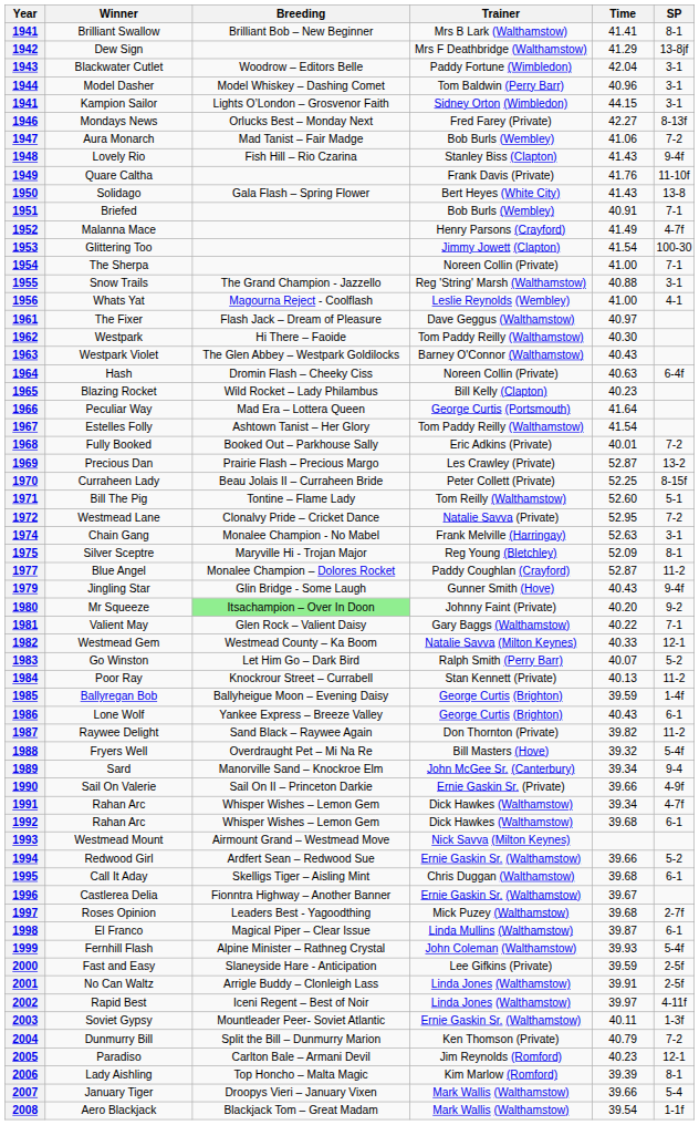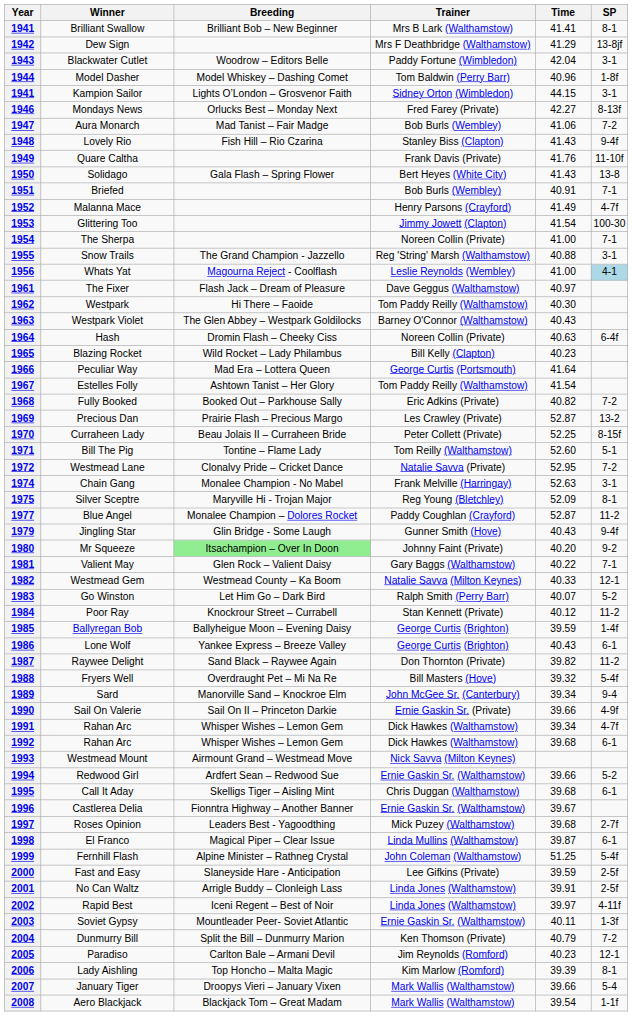 <table class="wikitable" style="text-align:center">
 <tr>
 <th width=50>Year</th>
 <th width=200>Winner</th>
 <th width=300>Breeding</th>
 <th width=250>Trainer</th>
 <th width=80>Time</th>
 <th width=50>SP</th>
 </tr>
 <tr>
 <th><a href='#'>1941</a></th>
 <td>Brilliant Swallow</td>
 <td>Brilliant Bob – New Beginner</td>
 <td>Mrs B Lark <a href='#'>(Walthamstow)</a></td>
 <td>41.41</td>
 <td>8-1</td>
 </tr>
 <tr>
 <th><a href='#'>1942</a></th>
 <td>Dew Sign</td>
 <td></td>
 <td>Mrs F Deathbridge <a href='#'>(Walthamstow)</a></td>
 <td>41.29</td>
 <td>13-8jf</td>
 </tr>
 <tr>
 <th><a href='#'>1943</a></th>
 <td>Blackwater Cutlet</td>
 <td>Woodrow – Editors Belle</td>
 <td>Paddy Fortune <a href='#'>(Wimbledon)</a></td>
 <td>42.04</td>
 <td>3-1</td>
 </tr>
 <tr>
 <th><a href='#'>1944</a></th>
 <td>Model Dasher</td>
 <td>Model Whiskey – Dashing Comet</td>
 <td>Tom Baldwin <a href='#'>(Perry Barr)</a></td>
 <td>40.96</td>
-<td>3-1</td>
+<td>1-8f</td>
 </tr>
 <tr>
 <th><a href='#'>1941</a></th>
 <td>Kampion Sailor</td>
 <td>Lights O’London – Grosvenor Faith</td>
 <td><a href='#'>Sidney Orton</a> <a href='#'>(Wimbledon)</a></td>
 <td>44.15</td>
 <td>3-1</td>
 </tr>
 <tr>
 <th><a href='#'>1946</a></th>
 <td>Mondays News</td>
 <td>Orlucks Best – Monday Next</td>
 <td>Fred Farey (Private)</td>
 <td>42.27</td>
 <td>8-13f</td>
 </tr>
 <tr>
 <th><a href='#'>1947</a></th>
 <td>Aura Monarch</td>
 <td>Mad Tanist – Fair Madge</td>
 <td>Bob Burls <a href='#'>(Wembley)</a></td>
 <td>41.06</td>
 <td>7-2</td>
 </tr>
 <tr>
 <th><a href='#'>1948</a></th>
 <td>Lovely Rio</td>
 <td>Fish Hill – Rio Czarina</td>
 <td>Stanley Biss <a href='#'>(Clapton)</a></td>
 <td>41.43</td>
 <td>9-4f</td>
 </tr>
 <tr>
 <th><a href='#'>1949</a></th>
 <td>Quare Caltha</td>
 <td></td>
 <td>Frank Davis (Private)</td>
 <td>41.76</td>
 <td>11-10f</td>
 </tr>
 <tr>
 <th><a href='#'>1950</a></th>
 <td>Solidago</td>
 <td>Gala Flash – Spring Flower</td>
 <td>Bert Heyes <a href='#'>(White City)</a></td>
 <td>41.43</td>
 <td>13-8</td>
 </tr>
 <tr>
 <th><a href='#'>1951</a></th>
 <td>Briefed</td>
 <td></td>
 <td>Bob Burls <a href='#'>(Wembley)</a></td>
 <td>40.91</td>
 <td>7-1</td>
 </tr>
 <tr>
 <th><a href='#'>1952</a></th>
 <td>Malanna Mace</td>
 <td></td>
 <td>Henry Parsons <a href='#'>(Crayford)</a></td>
 <td>41.49</td>
 <td>4-7f</td>
 </tr>
 <tr>
 <th><a href='#'>1953</a></th>
 <td>Glittering Too</td>
 <td></td>
 <td><a href='#'>Jimmy Jowett</a> <a href='#'>(Clapton)</a></td>
 <td>41.54</td>
 <td>100-30</td>
 </tr>
 <tr>
 <th><a href='#'>1954</a></th>
 <td>The Sherpa</td>
 <td></td>
 <td>Noreen Collin (Private)</td>
 <td>41.00</td>
 <td>7-1</td>
 </tr>
 <tr>
 <th><a href='#'>1955</a></th>
 <td>Snow Trails</td>
 <td>The Grand Champion - Jazzello</td>
 <td>Reg 'String' Marsh <a href='#'>(Walthamstow)</a></td>
 <td>40.88</td>
 <td>3-1</td>
 </tr>
 <tr>
 <th><a href='#'>1956</a></th>
 <td>Whats Yat</td>
 <td><a href='#'>Magourna Reject</a> - Coolflash</td>
 <td><a href='#'>Leslie Reynolds</a> <a href='#'>(Wembley)</a></td>
 <td>41.00</td>
-<td>4-1</td>
+<td style="background: lightblue;">4-1</td>
 </tr>
 <tr>
 <th><a href='#'>1961</a></th>
 <td>The Fixer</td>
 <td>Flash Jack – Dream of Pleasure</td>
 <td>Dave Geggus <a href='#'>(Walthamstow)</a></td>
 <td>40.97</td>
 <td></td>
 </tr>
 <tr>
 <th><a href='#'>1962</a></th>
 <td>Westpark</td>
 <td>Hi There – Faoide</td>
 <td>Tom Paddy Reilly <a href='#'>(Walthamstow)</a></td>
 <td>40.30</td>
 <td></td>
 </tr>
 <tr>
 <th><a href='#'>1963</a></th>
 <td>Westpark Violet</td>
 <td>The Glen Abbey – Westpark Goldilocks</td>
 <td>Barney O'Connor <a href='#'>(Walthamstow)</a></td>
 <td>40.43</td>
 <td></td>
 </tr>
 <tr>
 <th><a href='#'>1964</a></th>
 <td>Hash</td>
 <td>Dromin Flash – Cheeky Ciss</td>
 <td>Noreen Collin (Private)</td>
 <td>40.63</td>
 <td>6-4f</td>
 </tr>
 <tr>
 <th><a href='#'>1965</a></th>
 <td>Blazing Rocket</td>
 <td>Wild Rocket – Lady Philambus</td>
 <td>Bill Kelly <a href='#'>(Clapton)</a></td>
 <td>40.23</td>
 <td></td>
 </tr>
 <tr>
 <th><a href='#'>1966</a></th>
 <td>Peculiar Way</td>
 <td>Mad Era – Lottera Queen</td>
 <td><a href='#'>George Curtis</a> <a href='#'>(Portsmouth)</a></td>
 <td>41.64</td>
 <td></td>
 </tr>
 <tr>
 <th><a href='#'>1967</a></th>
 <td>Estelles Folly</td>
 <td>Ashtown Tanist – Her Glory</td>
 <td>Tom Paddy Reilly <a href='#'>(Walthamstow)</a></td>
 <td>41.54</td>
 <td></td>
 </tr>
 <tr>
 <th><a href='#'>1968</a></th>
 <td>Fully Booked</td>
 <td>Booked Out – Parkhouse Sally</td>
 <td>Eric Adkins (Private)</td>
-<td>40.01</td>
+<td>40.82</td>
 <td>7-2</td>
 </tr>
 <tr>
 <th><a href='#'>1969</a></th>
 <td>Precious Dan</td>
 <td>Prairie Flash – Precious Margo</td>
 <td>Les Crawley (Private)</td>
 <td>52.87</td>
 <td>13-2</td>
 </tr>
 <tr>
 <th><a href='#'>1970</a></th>
 <td>Curraheen Lady</td>
 <td>Beau Jolais II – Curraheen Bride</td>
 <td>Peter Collett (Private)</td>
 <td>52.25</td>
 <td>8-15f</td>
 </tr>
 <tr>
 <th><a href='#'>1971</a></th>
 <td>Bill The Pig</td>
 <td>Tontine – Flame Lady</td>
 <td>Tom Reilly <a href='#'>(Walthamstow)</a></td>
 <td>52.60</td>
 <td>5-1</td>
 </tr>
 <tr>
 <th><a href='#'>1972</a></th>
 <td>Westmead Lane</td>
 <td>Clonalvy Pride – Cricket Dance</td>
 <td><a href='#'>Natalie Savva</a> (Private)</td>
 <td>52.95</td>
 <td>7-2</td>
 </tr>
 <tr>
 <th><a href='#'>1974</a></th>
 <td>Chain Gang</td>
 <td>Monalee Champion - No Mabel</td>
 <td>Frank Melville <a href='#'>(Harringay)</a></td>
 <td>52.63</td>
 <td>3-1</td>
 </tr>
 <tr>
 <th><a href='#'>1975</a></th>
 <td>Silver Sceptre</td>
 <td>Maryville Hi - Trojan Major</td>
 <td>Reg Young  <a href='#'>(Bletchley)</a></td>
 <td>52.09</td>
 <td>8-1</td>
 </tr>
 <tr>
 <th><a href='#'>1977</a></th>
 <td>Blue Angel</td>
 <td>Monalee Champion – <a href='#'>Dolores Rocket</a></td>
 <td>Paddy Coughlan <a href='#'>(Crayford)</a></td>
 <td>52.87</td>
 <td>11-2</td>
 </tr>
 <tr>
 <th><a href='#'>1979</a></th>
 <td>Jingling Star</td>
 <td>Glin Bridge - Some Laugh</td>
 <td>Gunner Smith <a href='#'>(Hove)</a></td>
 <td>40.43</td>
 <td>9-4f</td>
 </tr>
 <tr>
 <th><a href='#'>1980</a></th>
 <td>Mr Squeeze</td>
 <td style="background: lightgreen;">Itsachampion – Over In Doon</td>
 <td>Johnny Faint (Private)</td>
 <td>40.20</td>
 <td>9-2</td>
 </tr>
 <tr>
 <th><a href='#'>1981</a></th>
 <td>Valient May</td>
 <td>Glen Rock – Valient Daisy</td>
 <td>Gary Baggs <a href='#'>(Walthamstow)</a></td>
 <td>40.22</td>
 <td>7-1</td>
 </tr>
 <tr>
 <th><a href='#'>1982</a></th>
 <td>Westmead Gem</td>
 <td>Westmead County – Ka Boom</td>
 <td><a href='#'>Natalie Savva</a> <a href='#'>(Milton Keynes)</a></td>
 <td>40.33</td>
 <td>12-1</td>
 </tr>
 <tr>
 <th><a href='#'>1983</a></th>
 <td>Go Winston</td>
 <td>Let Him Go – Dark Bird</td>
 <td>Ralph Smith <a href='#'>(Perry Barr)</a></td>
 <td>40.07</td>
 <td>5-2</td>
 </tr>
 <tr>
 <th><a href='#'>1984</a></th>
 <td>Poor Ray</td>
 <td>Knockrour Street – Currabell</td>
 <td>Stan Kennett (Private)</td>
-<td>40.13</td>
+<td>40.12</td>
 <td>11-2</td>
 </tr>
 <tr>
 <th><a href='#'>1985</a></th>
 <td><a href='#'>Ballyregan Bob</a></td>
 <td>Ballyheigue Moon – Evening Daisy</td>
 <td><a href='#'>George Curtis</a> <a href='#'>(Brighton)</a></td>
 <td>39.59</td>
 <td>1-4f</td>
 </tr>
 <tr>
 <th><a href='#'>1986</a></th>
 <td>Lone Wolf</td>
 <td>Yankee Express – Breeze Valley</td>
 <td><a href='#'>George Curtis</a> <a href='#'>(Brighton)</a></td>
 <td>40.43</td>
 <td>6-1</td>
 </tr>
 <tr>
 <th><a href='#'>1987</a></th>
 <td>Raywee Delight</td>
 <td>Sand Black – Raywee Again</td>
 <td>Don Thornton (Private)</td>
 <td>39.82</td>
 <td>11-2</td>
 </tr>
 <tr>
 <th><a href='#'>1988</a></th>
 <td>Fryers Well</td>
 <td>Overdraught Pet – Mi Na Re</td>
 <td>Bill Masters <a href='#'>(Hove)</a></td>
 <td>39.32</td>
 <td>5-4f</td>
 </tr>
 <tr>
 <th><a href='#'>1989</a></th>
 <td>Sard</td>
 <td>Manorville Sand – Knockroe Elm</td>
 <td><a href='#'>John McGee Sr.</a> <a href='#'>(Canterbury)</a></td>
 <td>39.34</td>
 <td>9-4</td>
 </tr>
 <tr>
 <th><a href='#'>1990</a></th>
 <td>Sail On Valerie</td>
 <td>Sail On II – Princeton Darkie</td>
 <td><a href='#'>Ernie Gaskin Sr.</a> (Private)</td>
 <td>39.66</td>
 <td>4-9f</td>
 </tr>
 <tr>
 <th><a href='#'>1991</a></th>
 <td>Rahan Arc</td>
 <td>Whisper Wishes – Lemon Gem</td>
 <td>Dick Hawkes <a href='#'>(Walthamstow)</a></td>
 <td>39.34</td>
 <td>4-7f</td>
 </tr>
 <tr>
 <th><a href='#'>1992</a></th>
 <td>Rahan Arc</td>
 <td>Whisper Wishes – Lemon Gem</td>
 <td>Dick Hawkes <a href='#'>(Walthamstow)</a></td>
 <td>39.68</td>
 <td>6-1</td>
 </tr>
 <tr>
 <th><a href='#'>1993</a></th>
 <td>Westmead Mount</td>
 <td>Airmount Grand – Westmead Move</td>
 <td><a href='#'>Nick Savva</a> <a href='#'>(Milton Keynes)</a></td>
 <td></td>
 <td></td>
 </tr>
 <tr>
 <th><a href='#'>1994</a></th>
 <td>Redwood  Girl</td>
 <td>Ardfert Sean – Redwood Sue</td>
 <td><a href='#'>Ernie Gaskin Sr.</a> <a href='#'>(Walthamstow)</a></td>
 <td>39.66</td>
 <td>5-2</td>
 </tr>
 <tr>
 <th><a href='#'>1995</a></th>
 <td>Call It Aday</td>
 <td>Skelligs Tiger – Aisling Mint</td>
 <td>Chris Duggan <a href='#'>(Walthamstow)</a></td>
 <td>39.68</td>
 <td>6-1</td>
 </tr>
 <tr>
 <th><a href='#'>1996</a></th>
 <td>Castlerea Delia</td>
 <td>Fionntra Highway – Another Banner</td>
 <td><a href='#'>Ernie Gaskin Sr.</a> <a href='#'>(Walthamstow)</a></td>
 <td>39.67</td>
 <td></td>
 </tr>
 <tr>
 <th><a href='#'>1997</a></th>
 <td>Roses Opinion</td>
 <td>Leaders Best - Yagoodthing</td>
 <td>Mick Puzey <a href='#'>(Walthamstow)</a></td>
 <td>39.68</td>
 <td>2-7f</td>
 </tr>
 <tr>
 <th><a href='#'>1998</a></th>
 <td>El Franco</td>
 <td>Magical Piper – Clear Issue</td>
 <td><a href='#'>Linda Mullins</a> <a href='#'>(Walthamstow)</a></td>
 <td>39.87</td>
 <td>6-1</td>
 </tr>
 <tr>
 <th><a href='#'>1999</a></th>
 <td>Fernhill Flash</td>
 <td>Alpine Minister – Rathneg Crystal</td>
 <td><a href='#'>John Coleman</a> <a href='#'>(Walthamstow)</a></td>
-<td>39.93</td>
+<td>51.25</td>
 <td>5-4f</td>
 </tr>
 <tr>
 <th><a href='#'>2000</a></th>
 <td>Fast and Easy</td>
 <td>Slaneyside Hare - Anticipation</td>
 <td>Lee Gifkins (Private)</td>
 <td>39.59</td>
 <td>2-5f</td>
 </tr>
 <tr>
 <th><a href='#'>2001</a></th>
 <td>No Can Waltz</td>
 <td>Arrigle Buddy – Clonleigh Lass</td>
 <td><a href='#'>Linda Jones</a> <a href='#'>(Walthamstow)</a></td>
 <td>39.91</td>
 <td>2-5f</td>
 </tr>
 <tr>
 <th><a href='#'>2002</a></th>
 <td>Rapid Best</td>
 <td>Iceni Regent – Best of Noir</td>
 <td><a href='#'>Linda Jones</a> <a href='#'>(Walthamstow)</a></td>
 <td>39.97</td>
 <td>4-11f</td>
 </tr>
 <tr>
 <th><a href='#'>2003</a></th>
 <td>Soviet Gypsy</td>
 <td>Mountleader Peer- Soviet Atlantic</td>
 <td><a href='#'>Ernie Gaskin Sr.</a> <a href='#'>(Walthamstow)</a></td>
 <td>40.11</td>
 <td>1-3f</td>
 </tr>
 <tr>
 <th><a href='#'>2004</a></th>
 <td>Dunmurry Bill</td>
 <td>Split the Bill – Dunmurry Marion</td>
 <td>Ken Thomson (Private)</td>
 <td>40.79</td>
 <td>7-2</td>
 </tr>
 <tr>
 <th><a href='#'>2005</a></th>
 <td>Paradiso </td>
 <td>Carlton Bale – Armani Devil</td>
 <td>Jim Reynolds <a href='#'>(Romford)</a></td>
 <td>40.23</td>
 <td>12-1</td>
 </tr>
 <tr>
 <th><a href='#'>2006</a></th>
 <td>Lady Aishling </td>
 <td>Top Honcho – Malta Magic</td>
 <td>Kim Marlow <a href='#'>(Romford)</a></td>
 <td>39.39</td>
 <td>8-1</td>
 </tr>
 <tr>
 <th><a href='#'>2007</a></th>
 <td>January Tiger </td>
 <td>Droopys Vieri – January Vixen</td>
 <td><a href='#'>Mark Wallis</a> <a href='#'>(Walthamstow)</a></td>
 <td>39.66</td>
 <td>5-4</td>
 </tr>
 <tr>
 <th><a href='#'>2008</a></th>
 <td>Aero Blackjack </td>
 <td>Blackjack Tom – Great Madam</td>
 <td><a href='#'>Mark Wallis</a> <a href='#'>(Walthamstow)</a></td>
 <td>39.54</td>
 <td>1-1f</td>
 </tr>
 </table>
